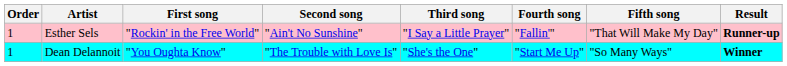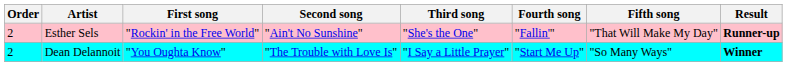 <table class=wikitable>
 <tr>
 <th>Order</th>
 <th>Artist</th>
 <th>First song</th>
 <th>Second song</th>
 <th>Third song</th>
 <th>Fourth song</th>
 <th>Fifth song</th>
 <th>Result</th>
 </tr>
 <tr style="background:pink;">
-<td>1</td>
+<td>2</td>
 <td>Esther Sels</td>
 <td>"<a href='#'>Rockin' in the Free World</a>"</td>
 <td>"<a href='#'>Ain't No Sunshine</a>"</td>
-<td>"<a href='#'>I Say a Little Prayer</a>"</td>
+<td>"<a href='#'>She's the One</a>"</td>
 <td>"<a href='#'>Fallin'</a>"</td>
 <td>"That Will Make My Day"</td>
 <td><strong>Runner-up</strong></td>
 </tr>
 <tr style="background:cyan;">
-<td>1</td>
+<td>2</td>
 <td>Dean Delannoit</td>
 <td>"<a href='#'>You Oughta Know</a>"</td>
 <td>"<a href='#'>The Trouble with Love Is</a>"</td>
-<td>"<a href='#'>She's the One</a>"</td>
+<td>"<a href='#'>I Say a Little Prayer</a>"</td>
 <td>"<a href='#'>Start Me Up</a>"</td>
 <td>"So Many Ways"</td>
 <td><strong>Winner</strong></td>
 </tr>
 </table>
